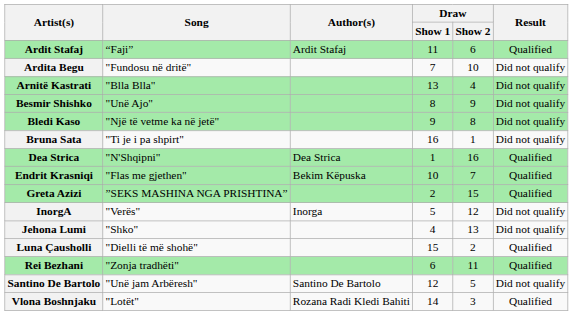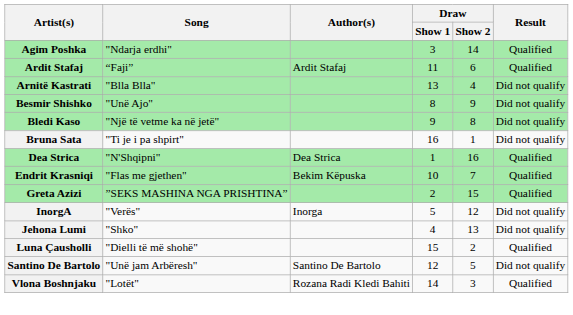 <table class="wikitable sortable plainrowheaders" style="margin: 1em auto 1em auto; text-align:left;">
 <tr>
 <th rowspan="2" scope="col">Artist(s)</th>
 <th rowspan="2" scope="col">Song</th>
 <th rowspan="2" scope="col" class="unsortable">Author(s)</th>
 <th colspan="2" scope="col">Draw</th>
 <th rowspan="2" scope="col">Result</th>
 </tr>
 <tr>
 <th scope="col">Show 1</th>
 <th scope="col">Show 2</th>
 </tr>
 <tr style="background-color:#A4EAA9;">
+<th scope="row" style="background-color:#A4EAA9;">Agim Poshka</th>
+<td>"Ndarja erdhi"</td>
+<td></td>
+<td style="text-align:center">3</td>
+<td style="text-align:center">14</td>
+<td style="text-align:center">Qualified</td>
+</tr>
+<tr style="background-color:#A4EAA9;">
 <th scope="row" style="background-color:#A4EAA9;">Ardit Stafaj</th>
 <td>“Faji”</td>
 <td>Ardit Stafaj</td>
 <td style="text-align:center">11</td>
 <td style="text-align:center">6</td>
 <td style="text-align:center">Qualified</td>
-</tr>
-<tr>
-<th scope="row">Ardita Begu</th>
-<td>"Fundosu në dritë"</td>
-<td></td>
-<td style="text-align:center">7</td>
-<td style="text-align:center">10</td>
-<td style="text-align:center">Did not qualify</td>
 </tr>
 <tr style="background-color:#A4EAA9;">
 <th scope="row" style="background-color:#A4EAA9;">Arnitë Kastrati</th>
 <td>"Blla Blla"</td>
 <td></td>
 <td style="text-align:center">13</td>
 <td style="text-align:center">4</td>
 <td style="text-align:center">Did not qualify</td>
 </tr>
 <tr style="background-color:#A4EAA9;">
 <th scope="row" style="background-color:#A4EAA9;">Besmir Shishko</th>
 <td>"Unë Ajo"</td>
 <td></td>
 <td style="text-align:center">8</td>
 <td style="text-align:center">9</td>
 <td style="text-align:center">Did not qualify</td>
 </tr>
 <tr style="background-color:#A4EAA9;">
 <th scope="row" style="background-color:#A4EAA9;">Bledi Kaso</th>
 <td>"Një të vetme ka në jetë"</td>
 <td></td>
 <td style="text-align:center">9</td>
 <td style="text-align:center">8</td>
 <td style="text-align:center">Did not qualify</td>
 </tr>
 <tr>
 <th scope="row">Bruna Sata</th>
 <td>"Ti je i pa shpirt"</td>
 <td></td>
 <td style="text-align:center">16</td>
 <td style="text-align:center">1</td>
 <td style="text-align:center">Did not qualify</td>
 </tr>
 <tr style="background-color:#A4EAA9;">
 <th scope="row" style="background-color:#A4EAA9;">Dea Strica</th>
 <td>"N'Shqipni"</td>
 <td>Dea Strica</td>
 <td style="text-align:center">1</td>
 <td style="text-align:center">16</td>
 <td style="text-align:center">Qualified</td>
 </tr>
 <tr style="background-color:#A4EAA9;">
 <th scope="row" style="background-color:#A4EAA9;">Endrit Krasniqi</th>
 <td>"Flas me gjethen"</td>
 <td>Bekim Këpuska</td>
 <td style="text-align:center">10</td>
 <td style="text-align:center">7</td>
 <td style="text-align:center">Qualified</td>
 </tr>
 <tr style="background-color:#A4EAA9;">
 <th scope="row" style="background-color:#A4EAA9;">Greta Azizi</th>
 <td>”SEKS MASHINA NGA PRISHTINA”</td>
 <td></td>
 <td style="text-align:center">2</td>
 <td style="text-align:center">15</td>
 <td style="text-align:center">Qualified</td>
 </tr>
 <tr>
 <th scope="row">InorgA</th>
 <td>"Verës"</td>
 <td>Inorga</td>
 <td style="text-align:center">5</td>
 <td style="text-align:center">12</td>
 <td style="text-align:center">Did not qualify</td>
 </tr>
 <tr>
 <th scope="row">Jehona Lumi</th>
 <td>"Shko"</td>
 <td></td>
 <td style="text-align:center">4</td>
 <td style="text-align:center">13</td>
 <td style="text-align:center">Did not qualify</td>
 </tr>
 <tr>
 <th scope="row">Luna Çausholli</th>
 <td>"Dielli të më shohë"</td>
 <td></td>
 <td style="text-align:center">15</td>
 <td style="text-align:center">2</td>
 <td style="text-align:center">Qualified</td>
 </tr>
-<tr style="background-color:#A4EAA9;">
-<th scope="row" style="background-color:#A4EAA9;">Rei Bezhani</th>
-<td>"Zonja tradhëti"</td>
-<td></td>
-<td style="text-align:center">6</td>
-<td style="text-align:center">11</td>
-<td style="text-align:center">Qualified</td>
-</tr>
 <tr>
 <th scope="row">Santino De Bartolo</th>
 <td>"Unë jam Arbëresh"</td>
 <td>Santino De Bartolo</td>
 <td style="text-align:center">12</td>
 <td style="text-align:center">5</td>
 <td style="text-align:center">Did not qualify</td>
 </tr>
 <tr>
 <th scope="row">Vlona Boshnjaku</th>
 <td>"Lotët"</td>
 <td>Rozana Radi Kledi Bahiti</td>
 <td style="text-align:center">14</td>
 <td style="text-align:center">3</td>
 <td style="text-align:center">Qualified</td>
 </tr>
 </table>
